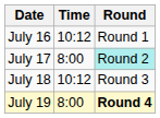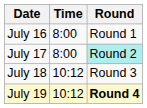 <table class="wikitable">
 <tr>
 <th>Date</th>
 <th>Time</th>
 <th>Round</th>
 </tr>
 <tr>
 <td>July 16</td>
-<td>10:12</td>
+<td>8:00</td>
 <td>Round 1</td>
 </tr>
 <tr>
 <td>July 17</td>
 <td>8:00</td>
 <td style="background: paleturquoise;">Round 2</td>
 </tr>
 <tr>
 <td>July 18</td>
 <td>10:12</td>
 <td>Round 3</td>
 </tr>
 <tr style=background:lemonchiffon>
 <td>July 19</td>
-<td>8:00</td>
+<td>10:12</td>
 <td><strong>Round 4</strong></td>
 </tr>
 </table>
